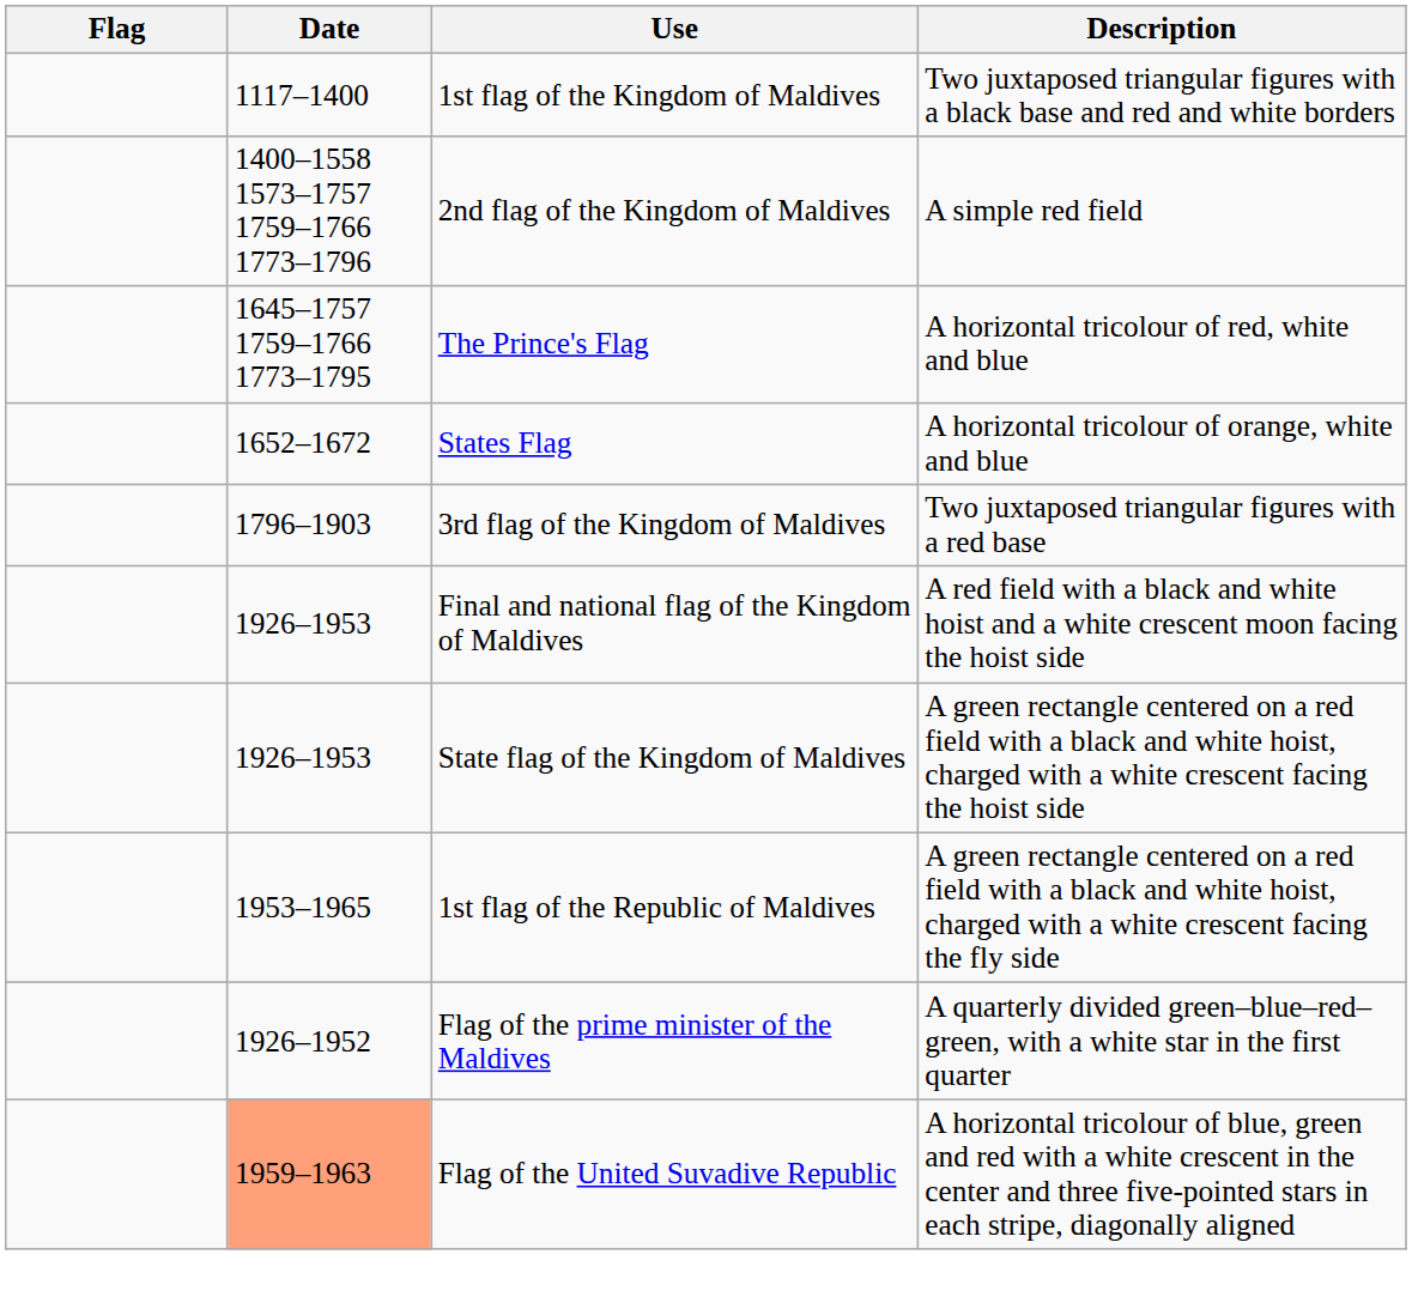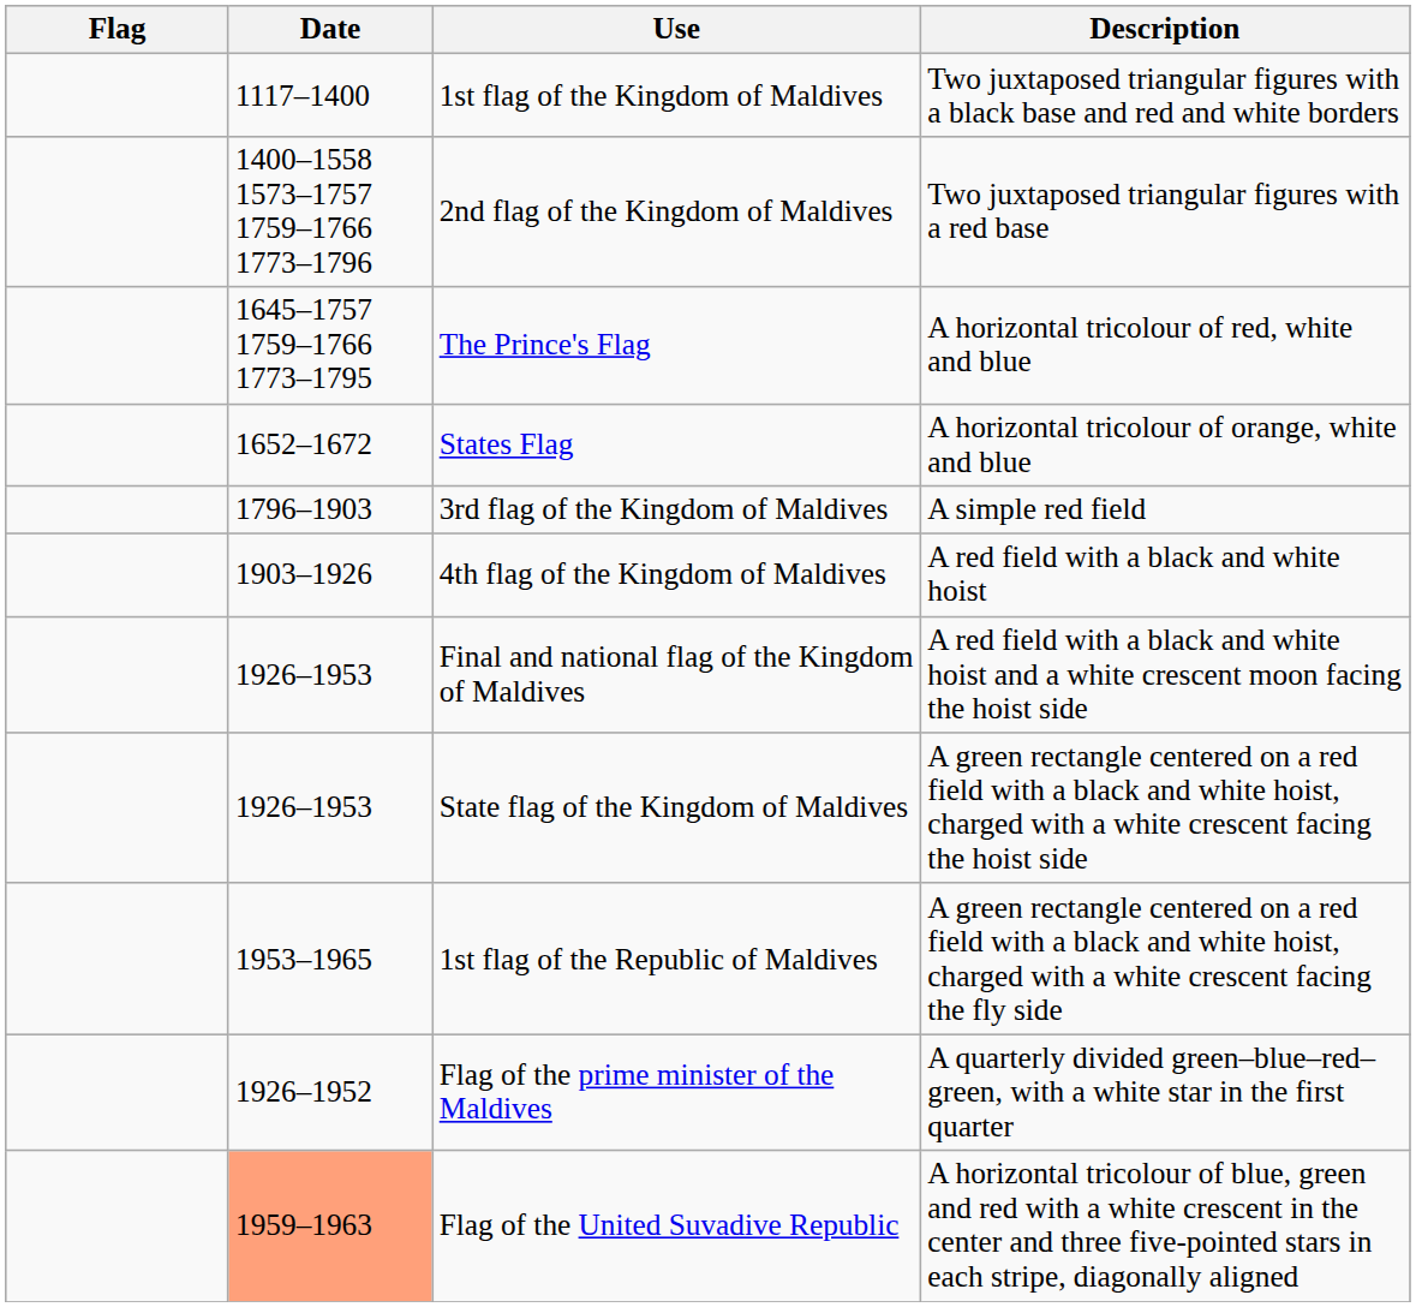 <table class="wikitable">
 <tr>
 <th style="width:110px;">Flag</th>
 <th style="width:100px;">Date</th>
 <th style="width:250px;">Use</th>
 <th style="width:250px;">Description</th>
 </tr>
 <tr>
 <td></td>
 <td>1117–1400</td>
 <td>1st flag of the Kingdom of Maldives</td>
 <td>Two juxtaposed triangular figures with a black base and red and white borders</td>
 </tr>
 <tr>
 <td></td>
 <td>1400–1558<br>1573–1757<br>1759–1766<br>1773–1796</td>
 <td>2nd flag of the Kingdom of Maldives</td>
-<td>A simple red field</td>
+<td>Two juxtaposed triangular figures with a red base</td>
 </tr>
 <tr>
 <td></td>
 <td>1645–1757<br>1759–1766<br>1773–1795</td>
 <td><a href='#'>The Prince's Flag</a></td>
 <td>A horizontal tricolour of red, white and blue</td>
 </tr>
 <tr>
 <td></td>
 <td>1652–1672</td>
 <td><a href='#'>States Flag</a></td>
 <td>A horizontal tricolour of orange, white and blue</td>
 </tr>
 <tr>
 <td></td>
 <td>1796–1903</td>
 <td>3rd flag of the Kingdom of Maldives</td>
-<td>Two juxtaposed triangular figures with a red base</td>
+<td>A simple red field</td>
+</tr>
+<tr>
+<td></td>
+<td>1903–1926</td>
+<td>4th flag of the Kingdom of Maldives</td>
+<td>A red field with a black and white hoist</td>
 </tr>
 <tr>
 <td></td>
 <td>1926–1953</td>
 <td>Final and national flag of the Kingdom of Maldives</td>
 <td>A red field with a black and white hoist and a white crescent moon facing the hoist side</td>
 </tr>
 <tr>
 <td></td>
 <td>1926–1953</td>
 <td>State flag of the Kingdom of Maldives</td>
 <td>A green rectangle centered on a red field with a black and white hoist, charged with a white crescent facing the hoist side</td>
 </tr>
 <tr>
 <td></td>
 <td>1953–1965</td>
 <td>1st flag of the Republic of Maldives</td>
 <td>A green rectangle centered on a red field with a black and white hoist, charged with a white crescent facing the fly side</td>
 </tr>
 <tr>
 <td></td>
 <td>1926–1952</td>
 <td>Flag of the <a href='#'>prime minister of the Maldives</a></td>
 <td>A quarterly divided green–blue–red–green, with a white star in the first quarter</td>
 </tr>
 <tr>
 <td></td>
 <td style="background: lightsalmon;">1959–1963</td>
 <td>Flag of the <a href='#'>United Suvadive Republic</a></td>
 <td>A horizontal tricolour of blue, green and red with a white crescent in the center and three five-pointed stars in each stripe, diagonally aligned</td>
 </tr>
 </table>
